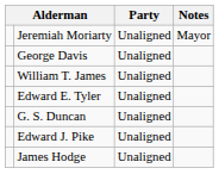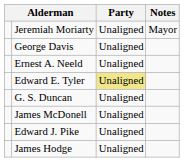 <table class="wikitable">
 <tr>
 <th colspan="2">Alderman</th>
 <th>Party</th>
 <th>Notes</th>
 </tr>
 <tr>
 <td> </td>
 <td>Jeremiah Moriarty</td>
 <td>Unaligned</td>
 <td>Mayor</td>
 </tr>
 <tr>
 <td> </td>
 <td>George Davis</td>
 <td>Unaligned</td>
 <td></td>
 </tr>
 <tr>
 <td> </td>
-<td>William T. James</td>
+<td>Ernest A. Neeld</td>
 <td>Unaligned</td>
 <td></td>
 </tr>
 <tr>
 <td> </td>
 <td>Edward E. Tyler</td>
+<td style="background: khaki;">Unaligned</td>
+<td></td>
+</tr>
+<tr>
+<td> </td>
+<td>G. S. Duncan</td>
 <td>Unaligned</td>
 <td></td>
 </tr>
 <tr>
 <td> </td>
-<td>G. S. Duncan</td>
+<td>James McDonell</td>
 <td>Unaligned</td>
 <td></td>
 </tr>
 <tr>
 <td> </td>
 <td>Edward J. Pike</td>
 <td>Unaligned</td>
 <td></td>
 </tr>
 <tr>
 <td> </td>
 <td>James Hodge</td>
 <td>Unaligned</td>
 <td></td>
 </tr>
 </table>
